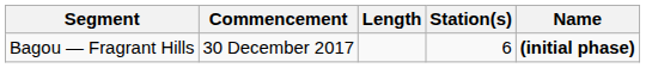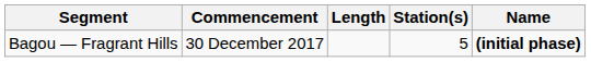 <table class="wikitable">
 <tr>
 <th>Segment</th>
 <th>Commencement</th>
 <th>Length</th>
 <th>Station(s)</th>
 <th>Name</th>
 </tr>
 <tr>
 <td>Bagou — Fragrant Hills</td>
 <td>30 December 2017</td>
 <td></td>
-<td style="text-align:right;">6</td>
+<td style="text-align:right;">5</td>
 <td><strong>(initial phase)</strong></td>
 </tr>
 </table>
